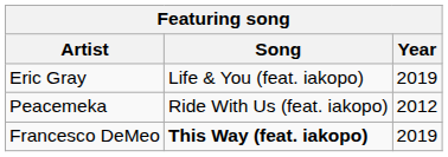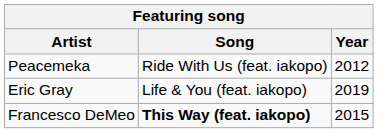 <table class="wikitable sortable">
 <tr>
 <th colspan="3">Featuring song</th>
 </tr>
 <tr>
 <th>Artist</th>
 <th>Song</th>
 <th>Year</th>
 </tr>
 <tr>
+<td>Peacemeka</td>
+<td>Ride With Us (feat. iakopo)</td>
+<td>2012</td>
+</tr>
+<tr>
 <td>Eric Gray</td>
 <td>Life & You (feat. iakopo)</td>
 <td>2019</td>
 </tr>
 <tr>
-<td>Peacemeka</td>
-<td>Ride With Us (feat. iakopo)</td>
-<td>2012</td>
-</tr>
-<tr>
 <td>Francesco DeMeo</td>
 <td><strong>This Way (feat. iakopo)</strong></td>
-<td>2019</td>
+<td>2015</td>
 </tr>
 </table>
